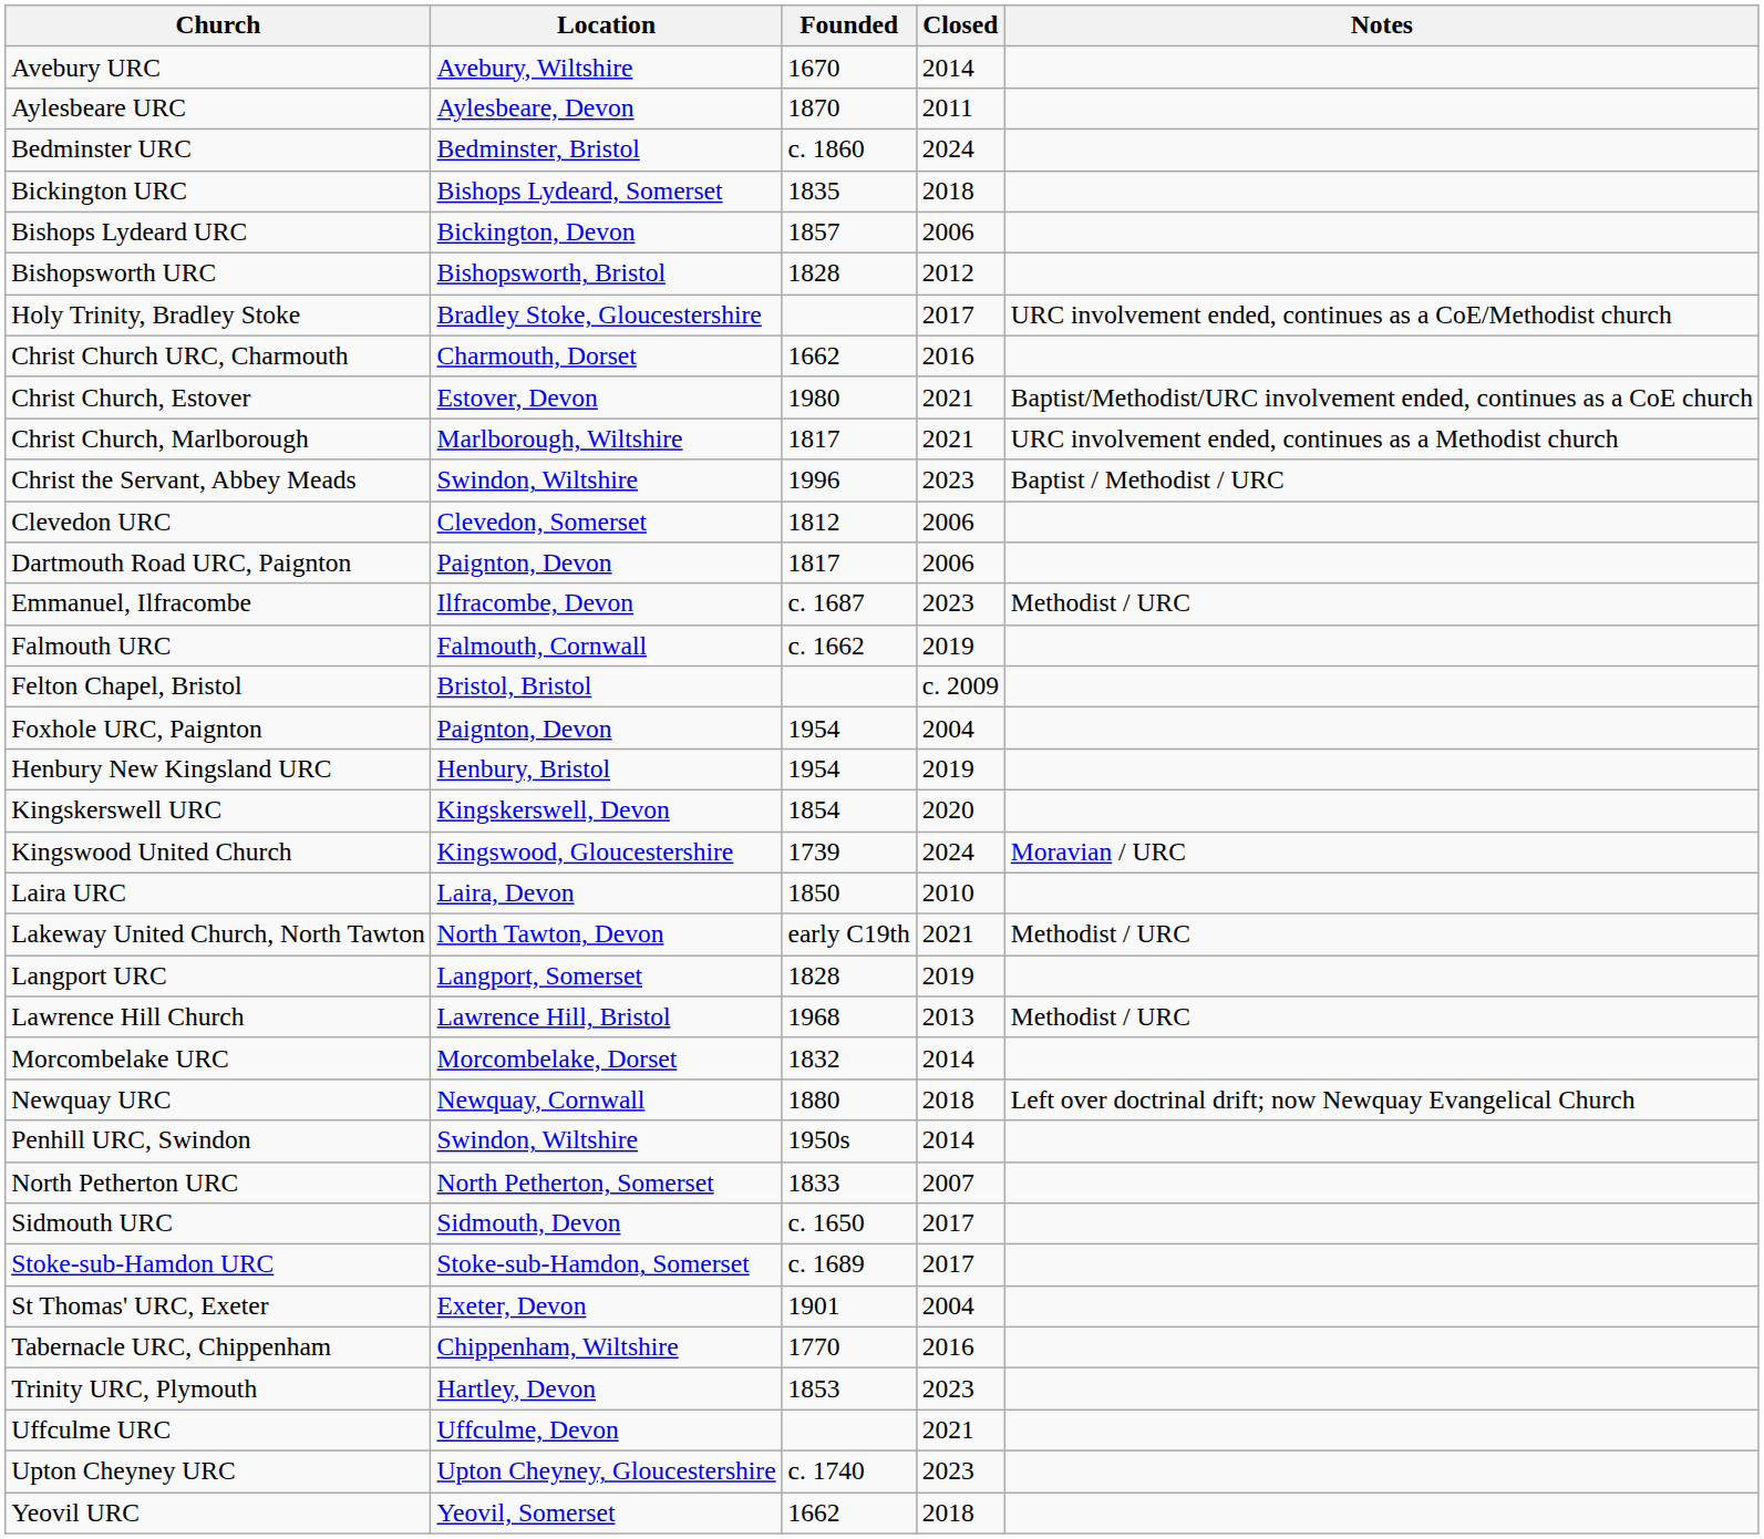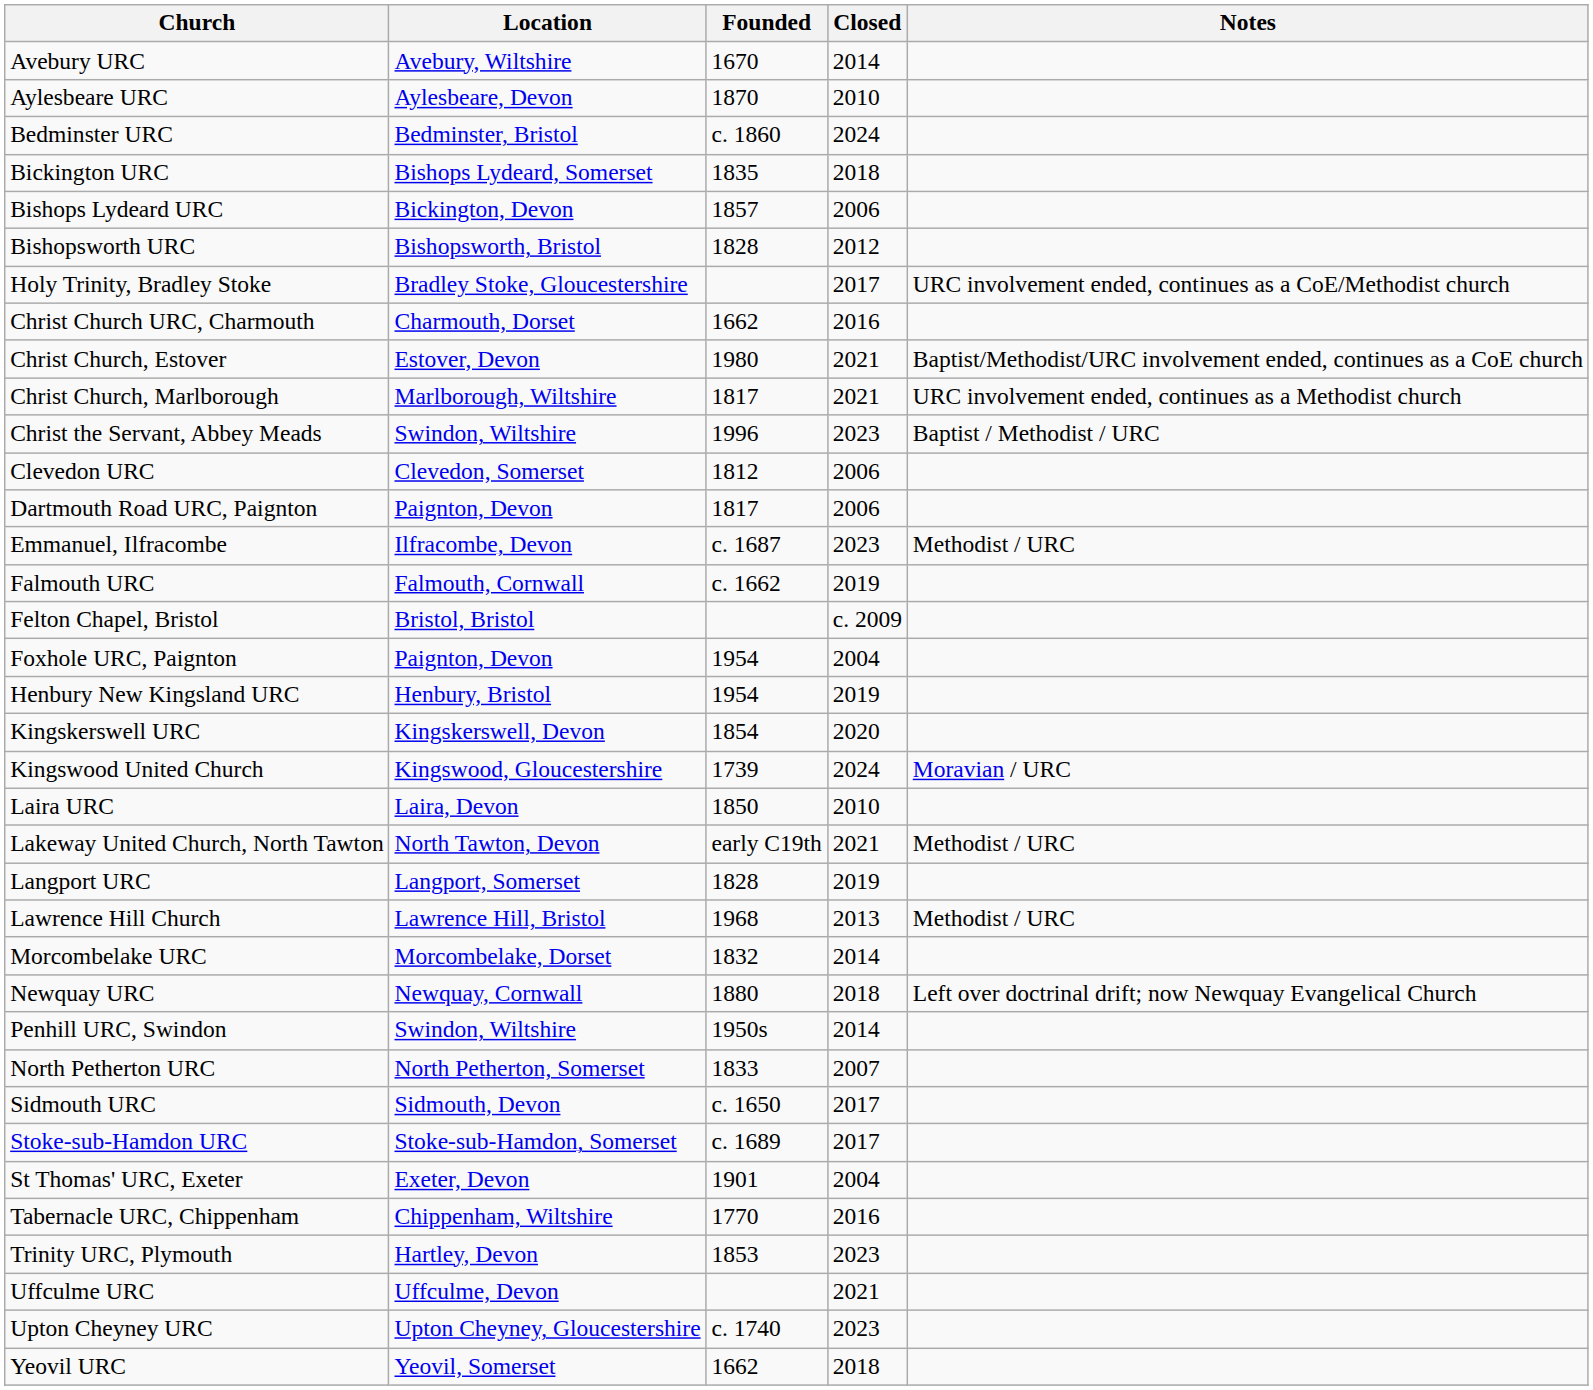 <table class="wikitable sortable">
 <tr>
 <th>Church</th>
 <th>Location</th>
 <th>Founded</th>
 <th>Closed</th>
 <th>Notes</th>
 </tr>
 <tr>
 <td>Avebury URC</td>
 <td><a href='#'>Avebury, Wiltshire</a></td>
 <td>1670</td>
 <td>2014</td>
 <td></td>
 </tr>
 <tr>
 <td>Aylesbeare URC</td>
 <td><a href='#'>Aylesbeare, Devon</a></td>
 <td>1870</td>
-<td>2011</td>
+<td>2010</td>
 <td></td>
 </tr>
 <tr>
 <td>Bedminster URC</td>
 <td><a href='#'>Bedminster, Bristol</a></td>
 <td>c. 1860</td>
 <td>2024</td>
 <td></td>
 </tr>
 <tr>
 <td>Bickington URC</td>
 <td><a href='#'>Bishops Lydeard, Somerset</a></td>
 <td>1835</td>
 <td>2018</td>
 <td></td>
 </tr>
 <tr>
 <td>Bishops Lydeard URC</td>
 <td><a href='#'>Bickington, Devon</a></td>
 <td>1857</td>
 <td>2006</td>
 <td></td>
 </tr>
 <tr>
 <td>Bishopsworth URC</td>
 <td><a href='#'>Bishopsworth, Bristol</a></td>
 <td>1828</td>
 <td>2012</td>
 <td></td>
 </tr>
 <tr>
 <td>Holy Trinity, Bradley Stoke</td>
 <td><a href='#'>Bradley Stoke, Gloucestershire</a></td>
 <td></td>
 <td>2017</td>
 <td>URC involvement ended, continues as a CoE/Methodist church</td>
 </tr>
 <tr>
 <td>Christ Church URC, Charmouth</td>
 <td><a href='#'>Charmouth, Dorset</a></td>
 <td>1662</td>
 <td>2016</td>
 <td></td>
 </tr>
 <tr>
 <td>Christ Church, Estover</td>
 <td><a href='#'>Estover, Devon</a></td>
 <td>1980</td>
 <td>2021</td>
 <td>Baptist/Methodist/URC involvement ended, continues as a CoE church</td>
 </tr>
 <tr>
 <td>Christ Church, Marlborough</td>
 <td><a href='#'>Marlborough, Wiltshire</a></td>
 <td>1817</td>
 <td>2021</td>
 <td>URC involvement ended, continues as a Methodist church</td>
 </tr>
 <tr>
 <td>Christ the Servant, Abbey Meads</td>
 <td><a href='#'>Swindon, Wiltshire</a></td>
 <td>1996</td>
 <td>2023</td>
 <td>Baptist / Methodist / URC</td>
 </tr>
 <tr>
 <td>Clevedon URC</td>
 <td><a href='#'>Clevedon, Somerset</a></td>
 <td>1812</td>
 <td>2006</td>
 <td></td>
 </tr>
 <tr>
 <td>Dartmouth Road URC, Paignton</td>
 <td><a href='#'>Paignton, Devon</a></td>
 <td>1817</td>
 <td>2006</td>
 <td></td>
 </tr>
 <tr>
 <td>Emmanuel, Ilfracombe</td>
 <td><a href='#'>Ilfracombe, Devon</a></td>
 <td>c. 1687</td>
 <td>2023</td>
 <td>Methodist / URC</td>
 </tr>
 <tr>
 <td>Falmouth URC</td>
 <td><a href='#'>Falmouth, Cornwall</a></td>
 <td>c. 1662</td>
 <td>2019</td>
 <td></td>
 </tr>
 <tr>
 <td>Felton Chapel, Bristol</td>
 <td><a href='#'>Bristol, Bristol</a></td>
 <td></td>
 <td>c. 2009</td>
 <td></td>
 </tr>
 <tr>
 <td>Foxhole URC, Paignton</td>
 <td><a href='#'>Paignton, Devon</a></td>
 <td>1954</td>
 <td>2004</td>
 <td></td>
 </tr>
 <tr>
 <td>Henbury New Kingsland URC</td>
 <td><a href='#'>Henbury, Bristol</a></td>
 <td>1954</td>
 <td>2019</td>
 <td></td>
 </tr>
 <tr>
 <td>Kingskerswell URC</td>
 <td><a href='#'>Kingskerswell, Devon</a></td>
 <td>1854</td>
 <td>2020</td>
 <td></td>
 </tr>
 <tr>
 <td>Kingswood United Church</td>
 <td><a href='#'>Kingswood, Gloucestershire</a></td>
 <td>1739</td>
 <td>2024</td>
 <td><a href='#'>Moravian</a> / URC</td>
 </tr>
 <tr>
 <td>Laira URC</td>
 <td><a href='#'>Laira, Devon</a></td>
 <td>1850</td>
 <td>2010</td>
 <td></td>
 </tr>
 <tr>
 <td>Lakeway United Church, North Tawton</td>
 <td><a href='#'>North Tawton, Devon</a></td>
 <td>early C19th</td>
 <td>2021</td>
 <td>Methodist / URC</td>
 </tr>
 <tr>
 <td>Langport URC</td>
 <td><a href='#'>Langport, Somerset</a></td>
 <td>1828</td>
 <td>2019</td>
 <td></td>
 </tr>
 <tr>
 <td>Lawrence Hill Church</td>
 <td><a href='#'>Lawrence Hill, Bristol</a></td>
 <td>1968</td>
 <td>2013</td>
 <td>Methodist / URC</td>
 </tr>
 <tr>
 <td>Morcombelake URC</td>
 <td><a href='#'>Morcombelake, Dorset</a></td>
 <td>1832</td>
 <td>2014</td>
 <td></td>
 </tr>
 <tr>
 <td>Newquay URC</td>
 <td><a href='#'>Newquay, Cornwall</a></td>
 <td>1880</td>
 <td>2018</td>
 <td>Left over doctrinal drift; now Newquay Evangelical Church</td>
 </tr>
 <tr>
 <td>Penhill URC, Swindon</td>
 <td><a href='#'>Swindon, Wiltshire</a></td>
 <td>1950s</td>
 <td>2014</td>
 <td></td>
 </tr>
 <tr>
 <td>North Petherton URC</td>
 <td><a href='#'>North Petherton, Somerset</a></td>
 <td>1833</td>
 <td>2007</td>
 <td></td>
 </tr>
 <tr>
 <td>Sidmouth URC</td>
 <td><a href='#'>Sidmouth, Devon</a></td>
 <td>c. 1650</td>
 <td>2017</td>
 <td></td>
 </tr>
 <tr>
 <td><a href='#'>Stoke-sub-Hamdon URC</a></td>
 <td><a href='#'>Stoke-sub-Hamdon, Somerset</a></td>
 <td>c. 1689</td>
 <td>2017</td>
 <td></td>
 </tr>
 <tr>
 <td>St Thomas' URC, Exeter</td>
 <td><a href='#'>Exeter, Devon</a></td>
 <td>1901</td>
 <td>2004</td>
 <td></td>
 </tr>
 <tr>
 <td>Tabernacle URC, Chippenham</td>
 <td><a href='#'>Chippenham, Wiltshire</a></td>
 <td>1770</td>
 <td>2016</td>
 <td></td>
 </tr>
 <tr>
 <td>Trinity URC, Plymouth</td>
 <td><a href='#'>Hartley, Devon</a></td>
 <td>1853</td>
 <td>2023</td>
 <td></td>
 </tr>
 <tr>
 <td>Uffculme URC</td>
 <td><a href='#'>Uffculme, Devon</a></td>
 <td></td>
 <td>2021</td>
 <td></td>
 </tr>
 <tr>
 <td>Upton Cheyney URC</td>
 <td><a href='#'>Upton Cheyney, Gloucestershire</a></td>
 <td>c. 1740</td>
 <td>2023</td>
 <td></td>
 </tr>
 <tr>
 <td>Yeovil URC</td>
 <td><a href='#'>Yeovil, Somerset</a></td>
 <td>1662</td>
 <td>2018</td>
 <td></td>
 </tr>
 </table>
